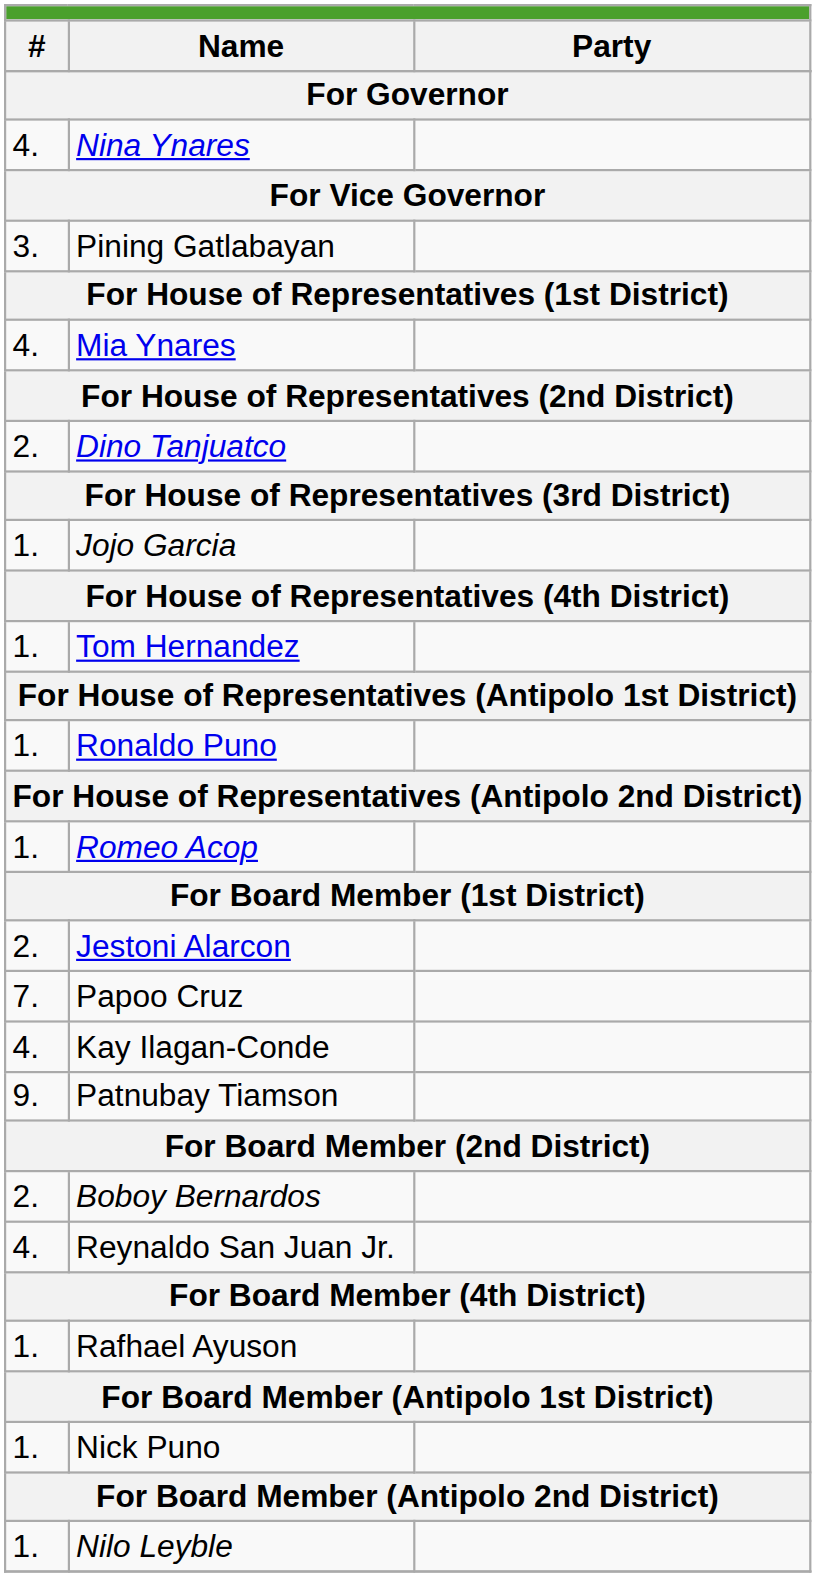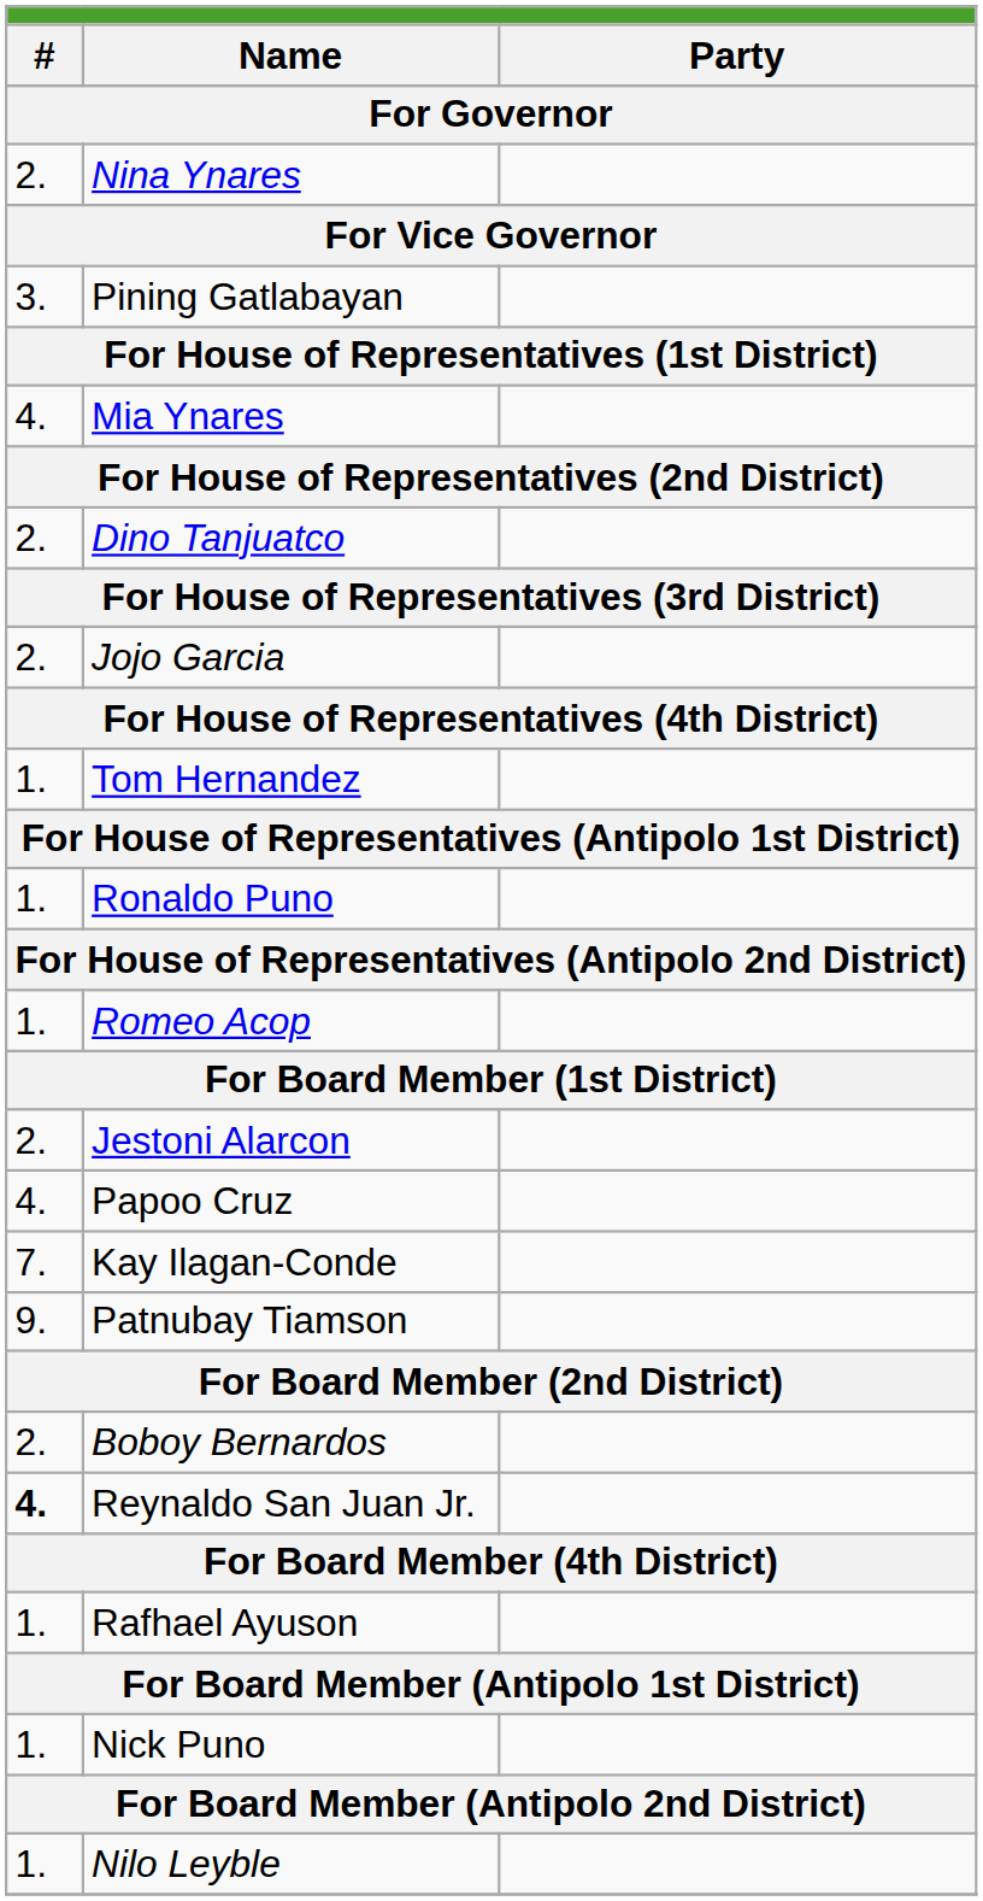 <table class="wikitable" style="font-size:90%">
 <tr>
 <td colspan="5" bgcolor="#4AA02C"></td>
 </tr>
 <tr>
 <th>#</th>
 <th width=150px>Name</th>
 <th colspan=2 width=110px>Party</th>
 </tr>
 <tr>
 </tr>
 <tr>
 <th colspan=5>For Governor</th>
 </tr>
 <tr>
-<td>4.</td>
+<td>2.</td>
 <td><em><a href='#'>Nina Ynares</a></em></td>
 <td></td>
 </tr>
 <tr>
 <th colspan=5>For Vice Governor</th>
 </tr>
 <tr>
 <td>3.</td>
 <td>Pining Gatlabayan</td>
 <td></td>
 </tr>
 <tr>
 <th colspan="5">For House of Representatives (1st District)</th>
 </tr>
 <tr>
 <td>4.</td>
 <td><a href='#'>Mia Ynares</a></td>
 <td></td>
 </tr>
 <tr>
 <th colspan="5">For House of Representatives (2nd District)</th>
 </tr>
 <tr>
 <td>2.</td>
 <td><em><a href='#'>Dino Tanjuatco</a></em></td>
 <td></td>
 </tr>
 <tr>
 <th colspan="5">For House of Representatives (3rd District)</th>
 </tr>
 <tr>
-<td>1.</td>
+<td>2.</td>
 <td><em>Jojo Garcia</em></td>
 <td></td>
 </tr>
 <tr>
 <th colspan="5">For House of Representatives (4th District)</th>
 </tr>
 <tr>
 <td>1.</td>
 <td><a href='#'>Tom Hernandez</a></td>
 <td></td>
 </tr>
 <tr>
 <th colspan="5">For House of Representatives (Antipolo 1st District)</th>
 </tr>
 <tr>
 <td>1.</td>
 <td><a href='#'>Ronaldo Puno</a></td>
 <td></td>
 </tr>
 <tr>
 <th colspan="5">For House of Representatives (Antipolo 2nd District)</th>
 </tr>
 <tr>
 <td>1.</td>
 <td><em><a href='#'>Romeo Acop</a></em></td>
 <td></td>
 </tr>
 <tr>
 <th colspan="5">For Board Member (1st District)</th>
 </tr>
 <tr>
 <td>2.</td>
 <td><a href='#'>Jestoni Alarcon</a></td>
 <td></td>
 </tr>
 <tr>
-<td>7.</td>
+<td>4.</td>
 <td>Papoo Cruz</td>
 <td></td>
 </tr>
 <tr>
-<td>4.</td>
+<td>7.</td>
 <td>Kay Ilagan-Conde</td>
 <td></td>
 </tr>
 <tr>
 <td>9.</td>
 <td>Patnubay Tiamson</td>
 <td></td>
 </tr>
 <tr>
 <th colspan="5">For Board Member (2nd District)</th>
 </tr>
 <tr>
 <td>2.</td>
 <td><em>Boboy Bernardos</em></td>
 <td></td>
 </tr>
 <tr>
-<td>4.</td>
+<td><strong>4.</strong></td>
 <td>Reynaldo San Juan Jr.</td>
 <td></td>
 </tr>
 <tr>
 <th colspan="5">For Board Member (4th District)</th>
 </tr>
 <tr>
 <td>1.</td>
 <td>Rafhael Ayuson</td>
 <td></td>
 </tr>
 <tr>
 <th colspan="5">For Board Member (Antipolo 1st District)</th>
 </tr>
 <tr>
 <td>1.</td>
 <td>Nick Puno</td>
 <td></td>
 </tr>
 <tr>
 <th colspan="5">For Board Member (Antipolo 2nd District)</th>
 </tr>
 <tr>
 <td>1.</td>
 <td><em>Nilo Leyble</em></td>
 <td></td>
 </tr>
 <tr>
 </tr>
 </table>
